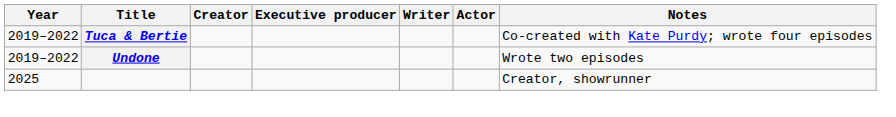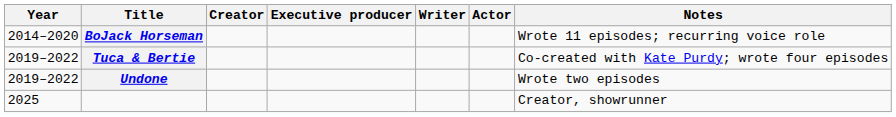 <table class="wikitable sortable plainrowheaders">
 <tr>
 <th scope="col">Year</th>
 <th scope="col">Title</th>
 <th scope="col">Creator</th>
 <th scope="col">Executive producer</th>
 <th scope="col">Writer</th>
 <th scope="col">Actor</th>
 <th class="unsortable" scope="col">Notes</th>
+</tr>
+<tr>
+<td>2014–2020</td>
+<th scope="row"><em><a href='#'>BoJack Horseman</a></em></th>
+<td></td>
+<td></td>
+<td></td>
+<td></td>
+<td>Wrote 11 episodes; recurring voice role</td>
 </tr>
 <tr>
 <td>2019–2022</td>
 <th scope="row"><em><a href='#'>Tuca & Bertie</a></em></th>
 <td></td>
 <td></td>
 <td></td>
 <td></td>
 <td>Co-created with <a href='#'>Kate Purdy</a>; wrote four episodes</td>
 </tr>
 <tr>
 <td>2019–2022</td>
 <th scope="row"><em><a href='#'>Undone</a></em></th>
 <td></td>
 <td></td>
 <td></td>
 <td></td>
 <td>Wrote two episodes</td>
 </tr>
 <tr>
 <td>2025</td>
 <td></td>
 <td></td>
 <td></td>
 <td></td>
 <td></td>
 <td>Creator, showrunner</td>
 </tr>
 </table>
